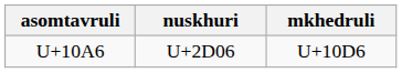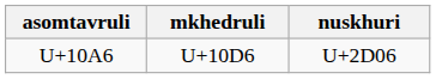 <table class="wikitable" style="width:100">
 <tr>
 <th width="100">asomtavruli</th>
+<th width="100">mkhedruli</th>
 <th width="100">nuskhuri</th>
-<th width="100">mkhedruli</th>
 </tr>
 <tr>
 <td align="center">U+10A6</td>
+<td align="center">U+10D6</td>
 <td align="center">U+2D06</td>
-<td align="center">U+10D6</td>
 </tr>
 </table>
